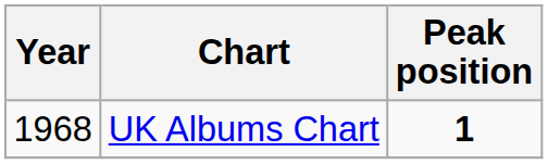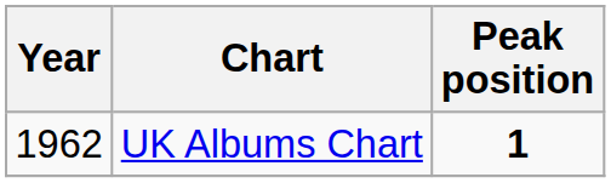 <table class="wikitable" align="center">
 <tr>
 <th>Year</th>
 <th>Chart</th>
 <th>Peak<br>position</th>
 </tr>
 <tr>
-<td align="left">1968</td>
+<td align="left">1962</td>
 <td align="left"><a href='#'>UK Albums Chart</a></td>
 <td align="center"><strong>1</strong></td>
 </tr>
 <tr>
 </tr>
 </table>
